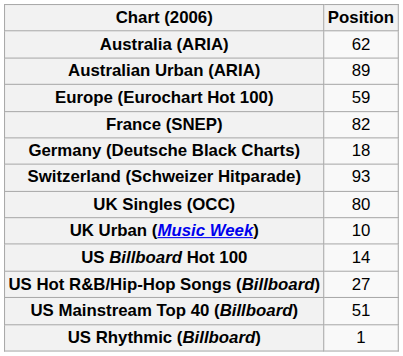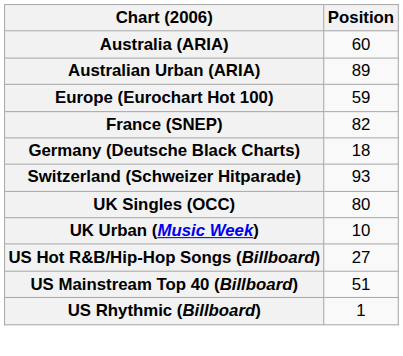 <table class="wikitable sortable plainrowheaders" style="text-align:center">
 <tr>
 <th scope="col">Chart (2006)</th>
 <th scope="col">Position</th>
 </tr>
 <tr>
 <th scope="row">Australia (ARIA)</th>
-<td style="text-align:center;">62</td>
+<td style="text-align:center;">60</td>
 </tr>
 <tr>
 <th scope="row">Australian Urban (ARIA)</th>
 <td style="text-align:center;">89</td>
 </tr>
 <tr>
 <th scope="row">Europe (Eurochart Hot 100)</th>
 <td style="text-align:center;">59</td>
 </tr>
 <tr>
 <th scope="row">France (SNEP)</th>
 <td style="text-align:center;">82</td>
 </tr>
 <tr>
 <th scope="row">Germany (Deutsche Black Charts)</th>
 <td style="text-align:center;">18</td>
 </tr>
 <tr>
 <th scope="row">Switzerland (Schweizer Hitparade)</th>
 <td style="text-align:center;">93</td>
 </tr>
 <tr>
 <th scope="row">UK Singles (OCC)</th>
 <td style="text-align:center;">80</td>
 </tr>
 <tr>
 <th scope="row">UK Urban (<em><a href='#'>Music Week</a></em>)</th>
 <td align="center">10</td>
 </tr>
 <tr>
-<th scope="row">US <em>Billboard</em> Hot 100</th>
-<td style="text-align:center;">14</td>
-</tr>
-<tr>
 <th scope="row">US Hot R&B/Hip-Hop Songs (<em>Billboard</em>)</th>
 <td style="text-align:center;">27</td>
 </tr>
 <tr>
 <th scope="row">US Mainstream Top 40 (<em>Billboard</em>)</th>
 <td style="text-align:center;">51</td>
 </tr>
 <tr>
 <th scope="row">US Rhythmic (<em>Billboard</em>)</th>
 <td style="text-align:center;">1</td>
 </tr>
 </table>
